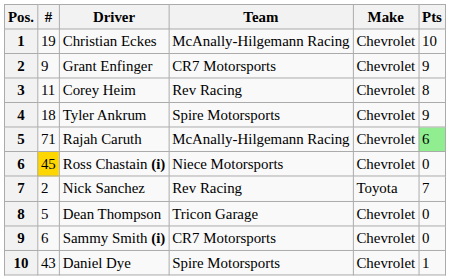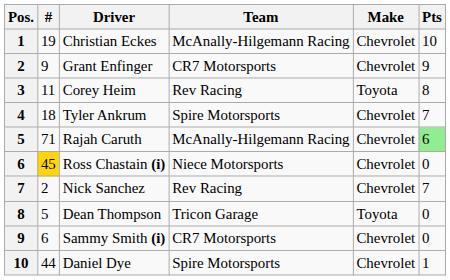 <table class="wikitable" style="font-size:95%">
 <tr>
 <th>Pos.</th>
 <th>#</th>
 <th>Driver</th>
 <th>Team</th>
 <th>Make</th>
 <th>Pts</th>
 </tr>
 <tr>
 <th>1</th>
 <td>19</td>
 <td>Christian Eckes</td>
 <td>McAnally-Hilgemann Racing</td>
 <td>Chevrolet</td>
 <td>10</td>
 </tr>
 <tr>
 <th>2</th>
 <td>9</td>
 <td>Grant Enfinger</td>
 <td>CR7 Motorsports</td>
 <td>Chevrolet</td>
 <td>9</td>
 </tr>
 <tr>
 <th>3</th>
 <td>11</td>
 <td>Corey Heim</td>
 <td>Rev Racing</td>
-<td>Chevrolet</td>
+<td>Toyota</td>
 <td>8</td>
 </tr>
 <tr>
 <th>4</th>
 <td>18</td>
 <td>Tyler Ankrum</td>
 <td>Spire Motorsports</td>
 <td>Chevrolet</td>
-<td>9</td>
+<td>7</td>
 </tr>
 <tr>
 <th>5</th>
 <td>71</td>
 <td>Rajah Caruth</td>
 <td>McAnally-Hilgemann Racing</td>
 <td>Chevrolet</td>
 <td style="background: lightgreen;">6</td>
 </tr>
 <tr>
 <th>6</th>
 <td style="background: gold;">45</td>
 <td>Ross Chastain <strong>(i)</strong></td>
 <td>Niece Motorsports</td>
 <td>Chevrolet</td>
 <td>0</td>
 </tr>
 <tr>
 <th>7</th>
 <td>2</td>
 <td>Nick Sanchez</td>
 <td>Rev Racing</td>
-<td>Toyota</td>
+<td>Chevrolet</td>
 <td>7</td>
 </tr>
 <tr>
 <th>8</th>
 <td>5</td>
 <td>Dean Thompson</td>
 <td>Tricon Garage</td>
-<td>Chevrolet</td>
+<td>Toyota</td>
 <td>0</td>
 </tr>
 <tr>
 <th>9</th>
 <td>6</td>
 <td>Sammy Smith <strong>(i)</strong></td>
 <td>CR7 Motorsports</td>
 <td>Chevrolet</td>
 <td>0</td>
 </tr>
 <tr>
 <th>10</th>
-<td>43</td>
+<td>44</td>
 <td>Daniel Dye</td>
 <td>Spire Motorsports</td>
 <td>Chevrolet</td>
 <td>1</td>
 </tr>
 </table>
